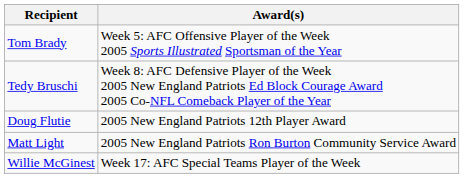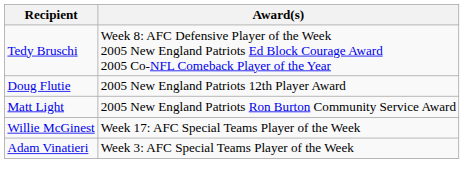 <table class="wikitable">
 <tr>
 <th>Recipient</th>
 <th>Award(s)</th>
-</tr>
-<tr>
-<td><a href='#'>Tom Brady</a></td>
-<td>Week 5: AFC Offensive Player of the Week<br>2005 <em><a href='#'>Sports Illustrated</a></em> <a href='#'>Sportsman of the Year</a></td>
 </tr>
 <tr>
 <td><a href='#'>Tedy Bruschi</a></td>
 <td>Week 8: AFC Defensive Player of the Week<br>2005 New England Patriots <a href='#'>Ed Block Courage Award</a><br>2005 Co-<a href='#'>NFL Comeback Player of the Year</a></td>
 </tr>
 <tr>
 <td><a href='#'>Doug Flutie</a></td>
 <td>2005 New England Patriots 12th Player Award</td>
 </tr>
 <tr>
 <td><a href='#'>Matt Light</a></td>
 <td>2005 New England Patriots <a href='#'>Ron Burton</a> Community Service Award</td>
 </tr>
 <tr>
 <td><a href='#'>Willie McGinest</a></td>
 <td>Week 17: AFC Special Teams Player of the Week</td>
 </tr>
+<tr>
+<td><a href='#'>Adam Vinatieri</a></td>
+<td>Week 3: AFC Special Teams Player of the Week</td>
+</tr>
 </table>
